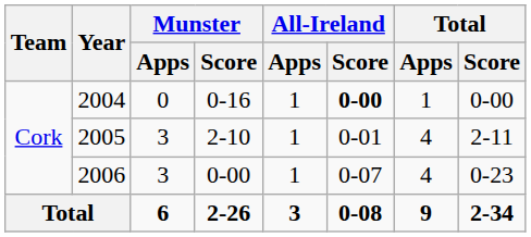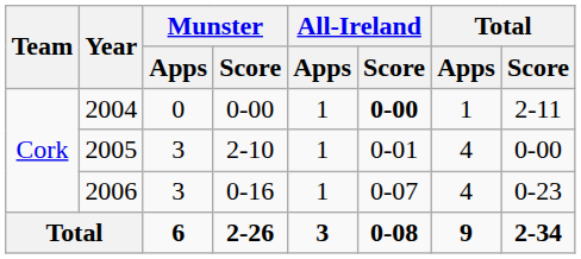 <table class="wikitable" style="text-align:center">
 <tr>
 <th rowspan="2">Team</th>
 <th rowspan="2">Year</th>
 <th colspan="2"><a href='#'>Munster</a></th>
 <th colspan="2"><a href='#'>All-Ireland</a></th>
 <th colspan="2">Total</th>
 </tr>
 <tr>
 <th>Apps</th>
 <th>Score</th>
 <th>Apps</th>
 <th>Score</th>
 <th>Apps</th>
 <th>Score</th>
 </tr>
 <tr>
 <td rowspan="3"><a href='#'>Cork</a></td>
 <td>2004</td>
 <td>0</td>
-<td>0-16</td>
+<td>0-00</td>
 <td>1</td>
 <td><strong>0-00</strong></td>
 <td>1</td>
-<td>0-00</td>
+<td>2-11</td>
 </tr>
 <tr>
 <td>2005</td>
 <td>3</td>
 <td>2-10</td>
 <td>1</td>
 <td>0-01</td>
 <td>4</td>
-<td>2-11</td>
+<td>0-00</td>
 </tr>
 <tr>
 <td>2006</td>
 <td>3</td>
-<td>0-00</td>
+<td>0-16</td>
 <td>1</td>
 <td>0-07</td>
 <td>4</td>
 <td>0-23</td>
 </tr>
 <tr>
 <th colspan="2">Total</th>
 <td><strong>6</strong></td>
 <td><strong>2-26</strong></td>
 <td><strong>3</strong></td>
 <td><strong>0-08</strong></td>
 <td><strong>9</strong></td>
 <td><strong>2-34</strong></td>
 </tr>
 </table>
